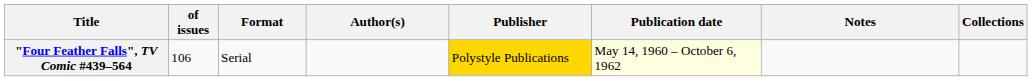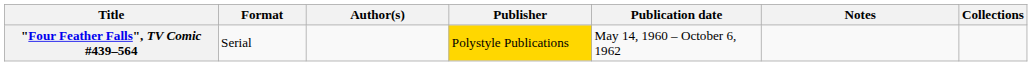 <table class="wikitable">
 <tr>
 <th>Title</th>
-<th style="width:40pt"> of issues</th>
 <th style="width:75pt">Format</th>
 <th style="width:125pt">Author(s)</th>
 <th style="width:125pt">Publisher</th>
 <th style="width:150pt">Publication date</th>
 <th style="width:175pt">Notes</th>
 <th>Collections</th>
 </tr>
 <tr>
 <th>"<a href='#'>Four Feather Falls</a>", <em>TV Comic</em> #439–564</th>
-<td>106</td>
 <td>Serial</td>
 <td></td>
 <td style="background: gold;">Polystyle Publications</td>
-<td style="background: lightyellow;">May 14, 1960 – October 6, 1962</td>
+<td>May 14, 1960 – October 6, 1962</td>
 <td></td>
 <td></td>
 </tr>
 </table>
